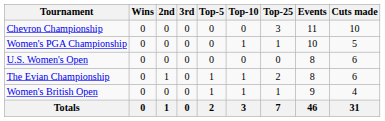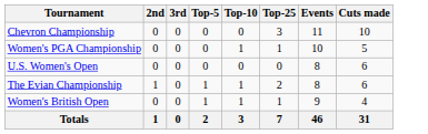 <table class=wikitable style=text-align:center>
 <tr>
 <th>Tournament</th>
-<th>Wins</th>
 <th>2nd</th>
 <th>3rd</th>
 <th>Top-5</th>
 <th>Top-10</th>
 <th>Top-25</th>
 <th>Events</th>
 <th>Cuts made</th>
 </tr>
 <tr>
 <td align=left><a href='#'>Chevron Championship</a></td>
 <td>0</td>
 <td>0</td>
 <td>0</td>
 <td>0</td>
-<td>0</td>
 <td>3</td>
 <td>11</td>
 <td>10</td>
 </tr>
 <tr>
 <td align=left><a href='#'>Women's PGA Championship</a></td>
-<td>0</td>
 <td>0</td>
 <td>0</td>
 <td>0</td>
 <td>1</td>
 <td>1</td>
 <td>10</td>
 <td>5</td>
 </tr>
 <tr>
 <td align=left><a href='#'>U.S. Women's Open</a></td>
 <td>0</td>
 <td>0</td>
 <td>0</td>
 <td>0</td>
 <td>0</td>
-<td>0</td>
 <td>8</td>
 <td>6</td>
 </tr>
 <tr>
 <td align=left><a href='#'>The Evian Championship</a></td>
-<td>0</td>
 <td>1</td>
 <td>0</td>
 <td>1</td>
 <td>1</td>
 <td>2</td>
 <td>8</td>
 <td>6</td>
 </tr>
 <tr>
 <td align=left><a href='#'>Women's British Open</a></td>
 <td>0</td>
 <td>0</td>
-<td>0</td>
 <td>1</td>
 <td>1</td>
 <td>1</td>
 <td>9</td>
 <td>4</td>
 </tr>
 <tr>
 <th>Totals</th>
-<th>0</th>
 <th>1</th>
 <th>0</th>
 <th>2</th>
 <th>3</th>
 <th>7</th>
 <th>46</th>
 <th>31</th>
 </tr>
 </table>
